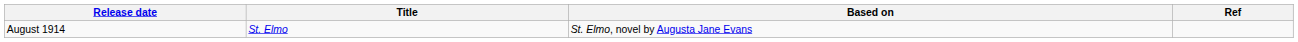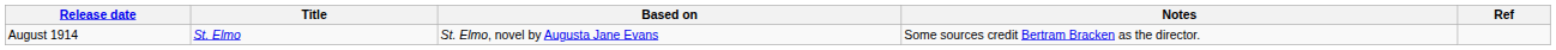 <table class="wikitable" style="width: 100%; margin-right: 0;">
 <tr>
 <th width="12%"><a href='#'>Release date</a></th>
 <th width="16%">Title</th>
 <th width="30%">Based on</th>
+<th width="36%">Notes</th>
 <th width="6%">Ref</th>
 </tr>
 <tr>
 <td>August 1914</td>
 <td><em><a href='#'>St. Elmo</a></em></td>
 <td><em>St. Elmo</em>, novel by <a href='#'>Augusta Jane Evans</a></td>
+<td>Some sources credit <a href='#'>Bertram Bracken</a> as the director.</td>
 <td></td>
 </tr>
 </table>
